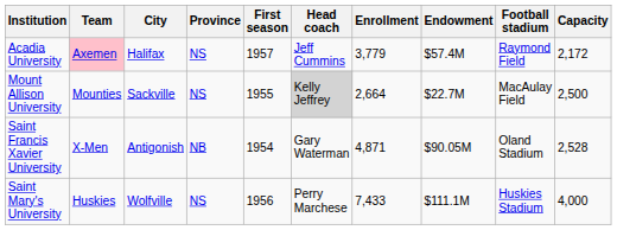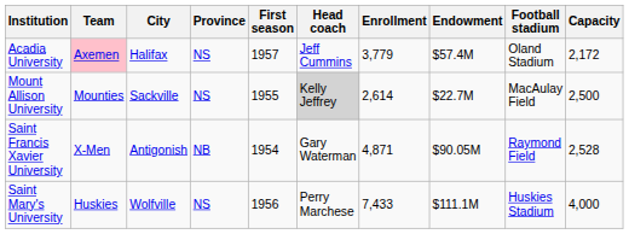 <table class="wikitable">
 <tr>
 <th>Institution</th>
 <th>Team</th>
 <th>City</th>
 <th>Province</th>
 <th>First season</th>
 <th>Head coach</th>
 <th>Enrollment</th>
 <th>Endowment</th>
 <th>Football stadium</th>
 <th>Capacity</th>
 </tr>
 <tr>
 <td><a href='#'>Acadia University</a></td>
 <td style="background: pink;"><a href='#'>Axemen</a></td>
 <td><a href='#'>Halifax</a></td>
 <td><a href='#'>NS</a></td>
 <td>1957</td>
 <td><a href='#'>Jeff Cummins</a></td>
 <td>3,779</td>
 <td>$57.4M</td>
-<td><a href='#'>Raymond Field</a></td>
+<td>Oland Stadium</td>
 <td>2,172</td>
 </tr>
 <tr>
 <td><a href='#'>Mount Allison University</a></td>
 <td><a href='#'>Mounties</a></td>
 <td><a href='#'>Sackville</a></td>
 <td><a href='#'>NS</a></td>
 <td>1955</td>
 <td style="background: lightgrey;">Kelly Jeffrey</td>
-<td>2,664</td>
+<td>2,614</td>
 <td>$22.7M</td>
 <td>MacAulay Field</td>
 <td>2,500</td>
 </tr>
 <tr>
 <td><a href='#'>Saint Francis Xavier University</a></td>
 <td><a href='#'>X-Men</a></td>
 <td><a href='#'>Antigonish</a></td>
 <td><a href='#'>NB</a></td>
 <td>1954</td>
 <td>Gary Waterman</td>
 <td>4,871</td>
 <td>$90.05M</td>
-<td>Oland Stadium</td>
+<td><a href='#'>Raymond Field</a></td>
 <td>2,528</td>
 </tr>
 <tr>
 <td><a href='#'>Saint Mary's University</a></td>
 <td><a href='#'>Huskies</a></td>
 <td><a href='#'>Wolfville</a></td>
 <td><a href='#'>NS</a></td>
 <td>1956</td>
 <td>Perry Marchese</td>
 <td>7,433</td>
 <td>$111.1M</td>
 <td><a href='#'>Huskies Stadium</a></td>
 <td>4,000</td>
 </tr>
 </table>
